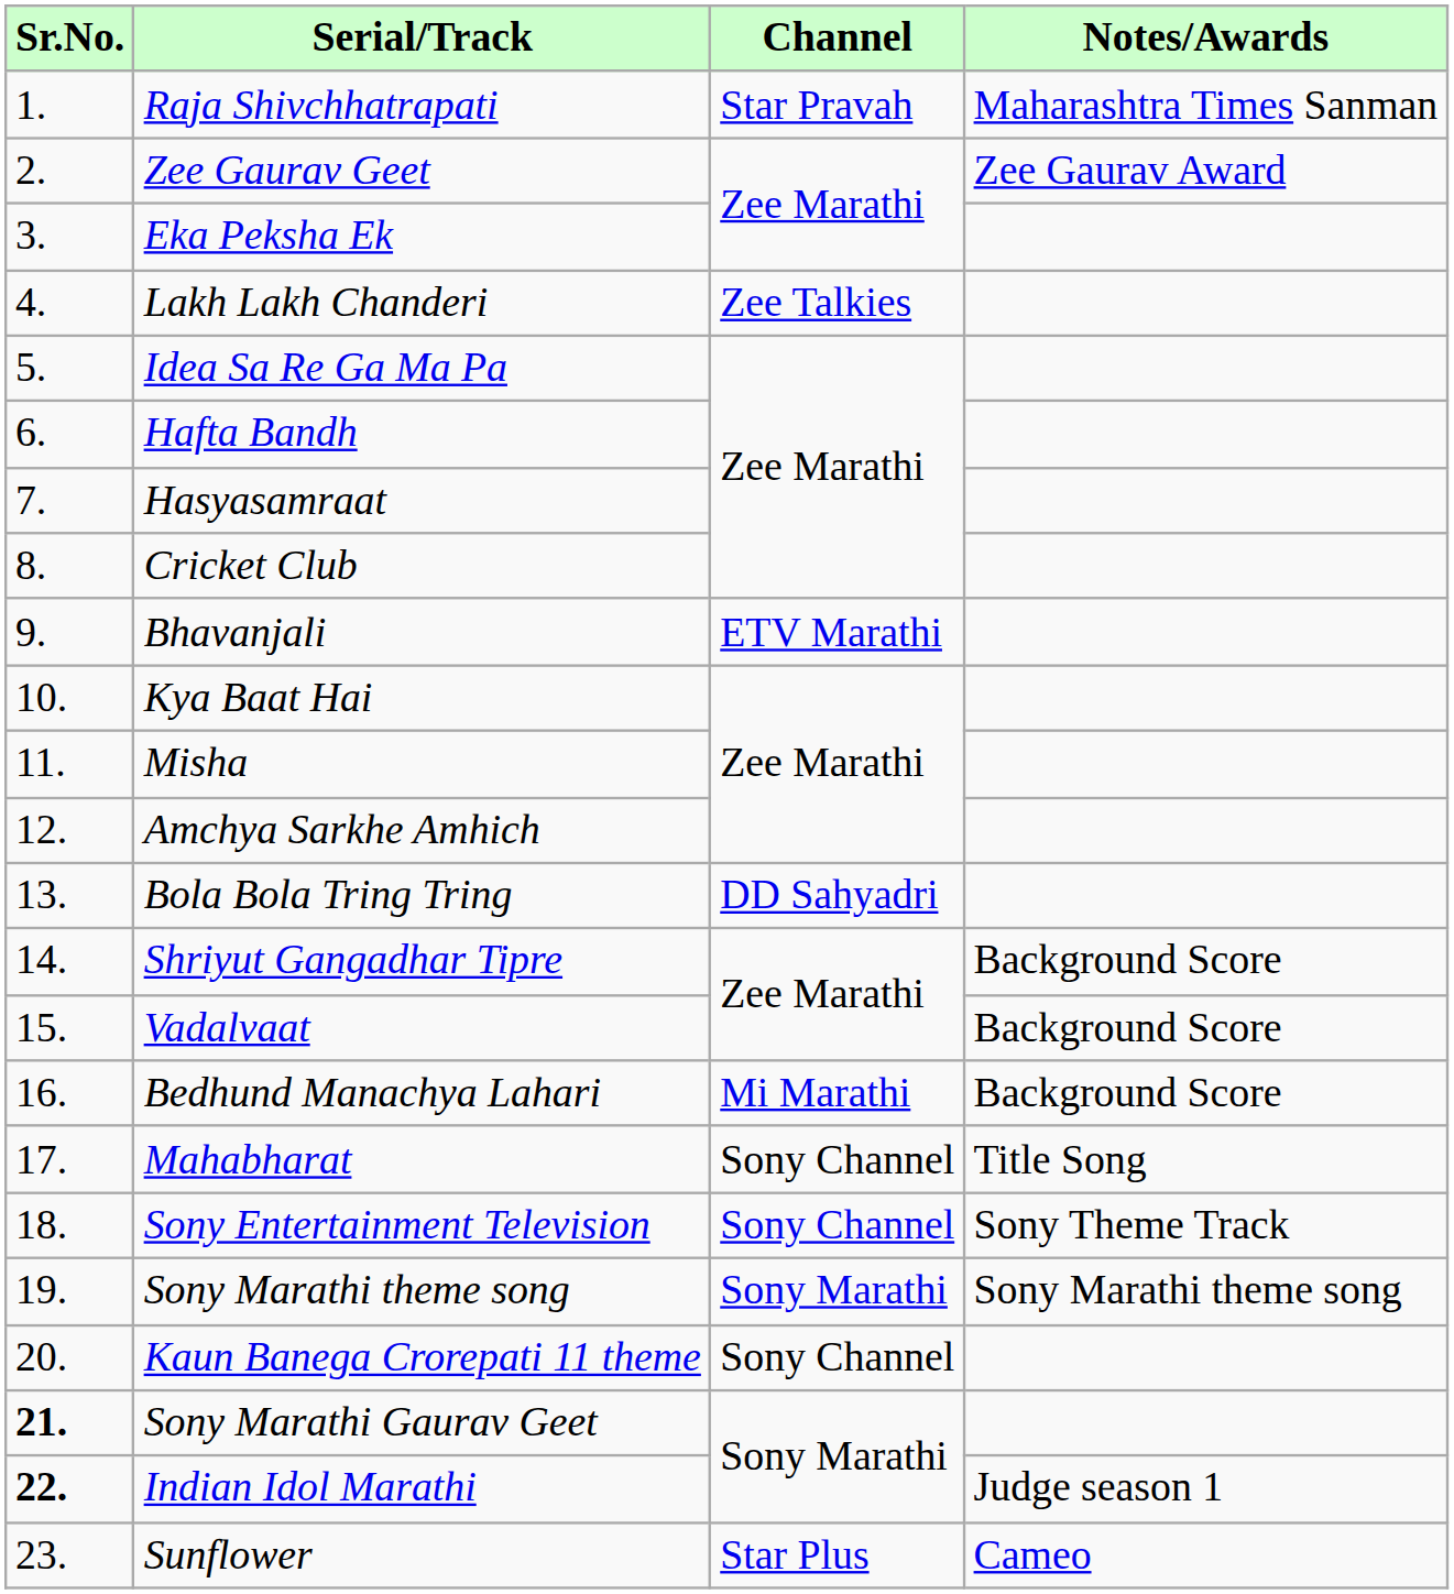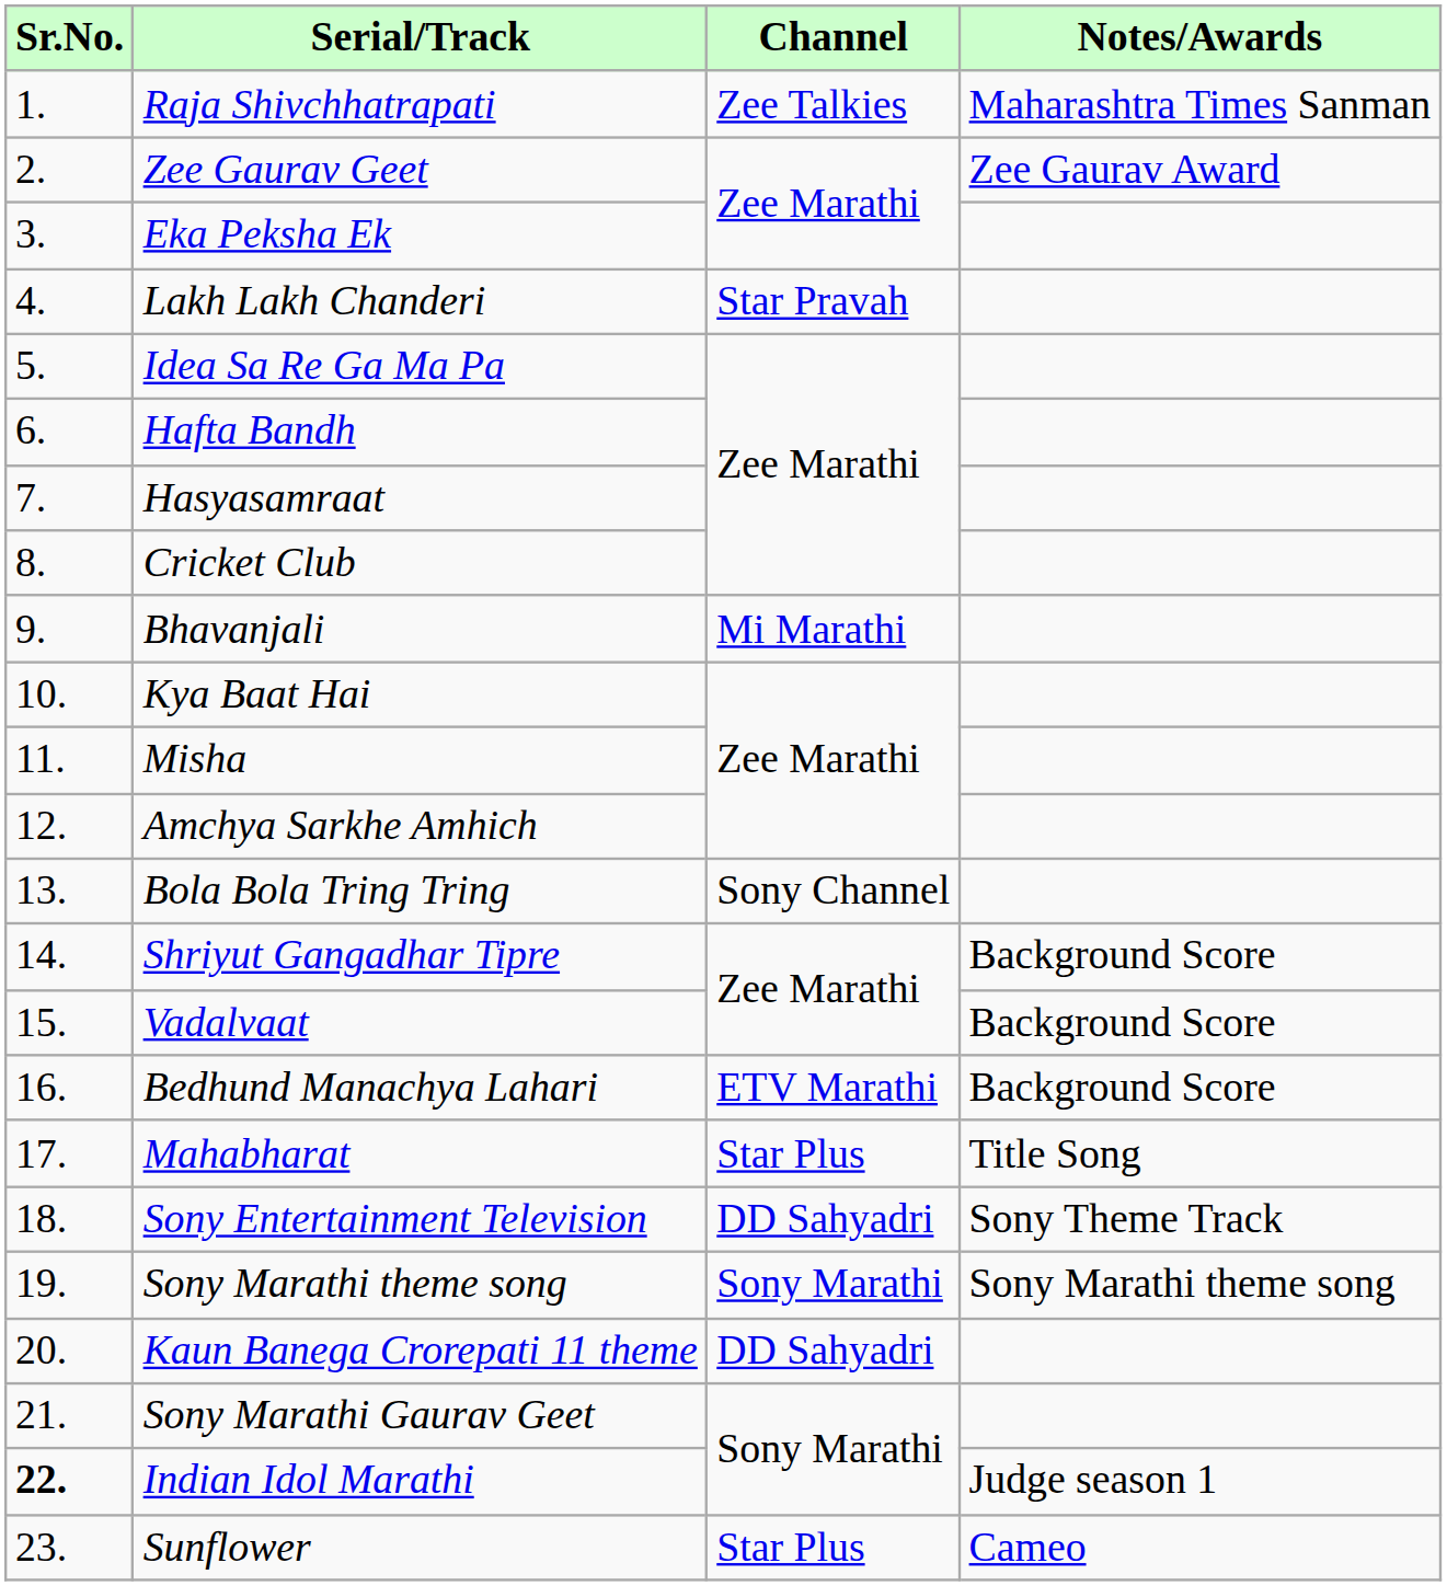 <table class="wikitable sortable">
 <tr style="background:#cfc; text-align:center;">
 <td><strong>Sr.No.</strong></td>
 <td><strong>Serial/Track</strong></td>
 <td><strong>Channel</strong></td>
 <td><strong>Notes/Awards</strong></td>
 </tr>
 <tr>
 <td>1.</td>
 <td><em><a href='#'>Raja Shivchhatrapati</a></em> </td>
-<td><a href='#'>Star Pravah</a></td>
+<td><a href='#'>Zee Talkies</a></td>
 <td><a href='#'>Maharashtra Times</a> Sanman</td>
 </tr>
 <tr>
 <td>2.</td>
 <td><em><a href='#'>Zee Gaurav Geet</a></em></td>
 <td rowspan="2"><a href='#'>Zee Marathi</a></td>
 <td><a href='#'>Zee Gaurav Award</a></td>
 </tr>
 <tr>
 <td>3.</td>
 <td><em><a href='#'>Eka Peksha Ek</a></em></td>
 <td></td>
 </tr>
 <tr>
 <td>4.</td>
 <td><em>Lakh Lakh Chanderi</em></td>
-<td><a href='#'>Zee Talkies</a></td>
+<td><a href='#'>Star Pravah</a></td>
 <td></td>
 </tr>
 <tr>
 <td>5.</td>
 <td><em><a href='#'>Idea Sa Re Ga Ma Pa</a></em></td>
 <td rowspan="4">Zee Marathi</td>
 <td></td>
 </tr>
 <tr>
 <td>6.</td>
 <td><em><a href='#'>Hafta Bandh</a></em></td>
 <td></td>
 </tr>
 <tr>
 <td>7.</td>
 <td><em>Hasyasamraat</em></td>
 <td></td>
 </tr>
 <tr>
 <td>8.</td>
 <td><em>Cricket Club</em></td>
 <td></td>
 </tr>
 <tr>
 <td>9.</td>
 <td><em>Bhavanjali</em></td>
-<td><a href='#'>ETV Marathi</a></td>
+<td><a href='#'>Mi Marathi</a></td>
 <td></td>
 </tr>
 <tr>
 <td>10.</td>
 <td><em>Kya Baat Hai</em></td>
 <td rowspan="3">Zee Marathi</td>
 <td></td>
 </tr>
 <tr>
 <td>11.</td>
 <td><em>Misha</em></td>
 <td></td>
 </tr>
 <tr>
 <td>12.</td>
 <td><em>Amchya Sarkhe Amhich</em></td>
 <td></td>
 </tr>
 <tr>
 <td>13.</td>
 <td><em>Bola Bola Tring Tring</em></td>
-<td><a href='#'>DD Sahyadri</a></td>
+<td>Sony Channel</td>
 <td></td>
 </tr>
 <tr>
 <td>14.</td>
 <td><em><a href='#'>Shriyut Gangadhar Tipre</a></em></td>
 <td rowspan="2">Zee Marathi</td>
 <td>Background Score</td>
 </tr>
 <tr>
 <td>15.</td>
 <td><em><a href='#'>Vadalvaat</a></em></td>
 <td>Background Score</td>
 </tr>
 <tr>
 <td>16.</td>
 <td><em>Bedhund Manachya Lahari</em></td>
-<td><a href='#'>Mi Marathi</a></td>
+<td><a href='#'>ETV Marathi</a></td>
 <td>Background Score</td>
 </tr>
 <tr>
 <td>17.</td>
 <td><em><a href='#'>Mahabharat</a></em></td>
-<td>Sony Channel</td>
+<td><a href='#'>Star Plus</a></td>
 <td>Title Song</td>
 </tr>
 <tr>
 <td>18.</td>
 <td><em><a href='#'>Sony Entertainment Television</a></em></td>
-<td><a href='#'>Sony Channel</a></td>
+<td><a href='#'>DD Sahyadri</a></td>
 <td>Sony Theme Track</td>
 </tr>
 <tr>
 <td>19.</td>
 <td><em>Sony Marathi theme song</em></td>
 <td><a href='#'>Sony Marathi</a></td>
 <td>Sony Marathi theme song</td>
 </tr>
 <tr>
 <td>20.</td>
 <td><em><a href='#'>Kaun Banega Crorepati 11 theme</a></em> </td>
-<td>Sony Channel</td>
+<td><a href='#'>DD Sahyadri</a></td>
 <td></td>
 </tr>
 <tr>
-<td><strong>21.</strong></td>
+<td>21.</td>
 <td><em>Sony Marathi Gaurav Geet</em></td>
 <td rowspan="2">Sony Marathi</td>
 <td></td>
 </tr>
 <tr>
 <td><strong>22.</strong></td>
 <td><em><a href='#'>Indian Idol Marathi</a></em></td>
 <td>Judge season 1</td>
 </tr>
 <tr>
 <td>23.</td>
 <td><em>Sunflower</em></td>
 <td><a href='#'>Star Plus</a></td>
 <td><a href='#'>Cameo</a></td>
 </tr>
 </table>
